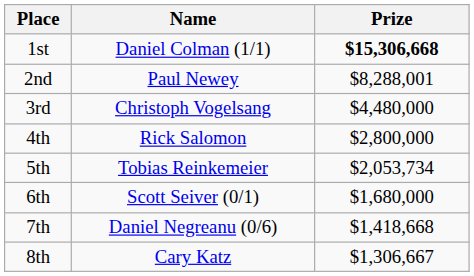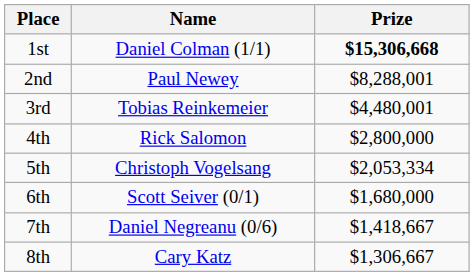 <table class="wikitable">
 <tr>
 <th width="50">Place</th>
 <th width="200">Name</th>
 <th width="125">Prize</th>
 </tr>
 <tr>
 <td align = "center">1st</td>
 <td align = "center"><a href='#'>Daniel Colman</a> (1/1)</td>
 <td align = "center"><strong>$15,306,668</strong></td>
 </tr>
 <tr>
 <td align = "center">2nd</td>
 <td align = "center"><a href='#'>Paul Newey</a></td>
 <td align = "center">$8,288,001</td>
 </tr>
 <tr>
 <td align = "center">3rd</td>
-<td align = "center"><a href='#'>Christoph Vogelsang</a></td>
-<td align = "center">$4,480,000</td>
+<td align = "center"><a href='#'>Tobias Reinkemeier</a></td>
+<td align = "center">$4,480,001</td>
 </tr>
 <tr>
 <td align = "center">4th</td>
 <td align = "center"><a href='#'>Rick Salomon</a></td>
 <td align = "center">$2,800,000</td>
 </tr>
 <tr>
 <td align = "center">5th</td>
-<td align = "center"><a href='#'>Tobias Reinkemeier</a></td>
-<td align = "center">$2,053,734</td>
+<td align = "center"><a href='#'>Christoph Vogelsang</a></td>
+<td align = "center">$2,053,334</td>
 </tr>
 <tr>
 <td align = "center">6th</td>
 <td align = "center"><a href='#'>Scott Seiver</a> (0/1)</td>
 <td align = "center">$1,680,000</td>
 </tr>
 <tr>
 <td align = "center">7th</td>
 <td align = "center"><a href='#'>Daniel Negreanu</a> (0/6)</td>
-<td align = "center">$1,418,668</td>
+<td align = "center">$1,418,667</td>
 </tr>
 <tr>
 <td align = "center">8th</td>
 <td align = "center"><a href='#'>Cary Katz</a></td>
 <td align = "center">$1,306,667</td>
 </tr>
 </table>
